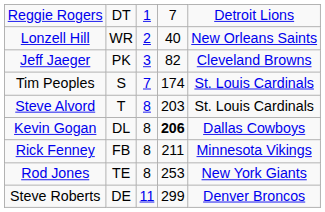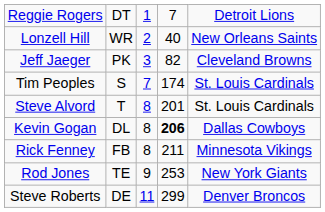 <table class=wikitable style="text-align:center">
 <tr>
 <td><a href='#'>Reggie Rogers</a></td>
 <td>DT</td>
 <td><a href='#'>1</a></td>
 <td>7</td>
 <td><a href='#'>Detroit Lions</a></td>
 </tr>
 <tr>
 <td><a href='#'>Lonzell Hill</a></td>
 <td>WR</td>
 <td><a href='#'>2</a></td>
 <td>40</td>
 <td><a href='#'>New Orleans Saints</a></td>
 </tr>
 <tr>
 <td><a href='#'>Jeff Jaeger</a></td>
 <td>PK</td>
 <td><a href='#'>3</a></td>
 <td>82</td>
 <td><a href='#'>Cleveland Browns</a></td>
 </tr>
 <tr>
 <td>Tim Peoples</td>
 <td>S</td>
 <td><a href='#'>7</a></td>
 <td>174</td>
 <td><a href='#'>St. Louis Cardinals</a></td>
 </tr>
 <tr>
 <td><a href='#'>Steve Alvord</a></td>
 <td>T</td>
 <td><a href='#'>8</a></td>
-<td>203</td>
+<td>201</td>
 <td>St. Louis Cardinals</td>
 </tr>
 <tr>
 <td><a href='#'>Kevin Gogan</a></td>
 <td>DL</td>
 <td>8</td>
 <td><strong>206</strong></td>
 <td><a href='#'>Dallas Cowboys</a></td>
 </tr>
 <tr>
 <td><a href='#'>Rick Fenney</a></td>
 <td>FB</td>
 <td>8</td>
 <td>211</td>
 <td><a href='#'>Minnesota Vikings</a></td>
 </tr>
 <tr>
 <td><a href='#'>Rod Jones</a></td>
 <td>TE</td>
-<td>8</td>
+<td>9</td>
 <td>253</td>
 <td><a href='#'>New York Giants</a></td>
 </tr>
 <tr>
 <td>Steve Roberts</td>
 <td>DE</td>
 <td><a href='#'>11</a></td>
 <td>299</td>
 <td><a href='#'>Denver Broncos</a></td>
 </tr>
 </table>
